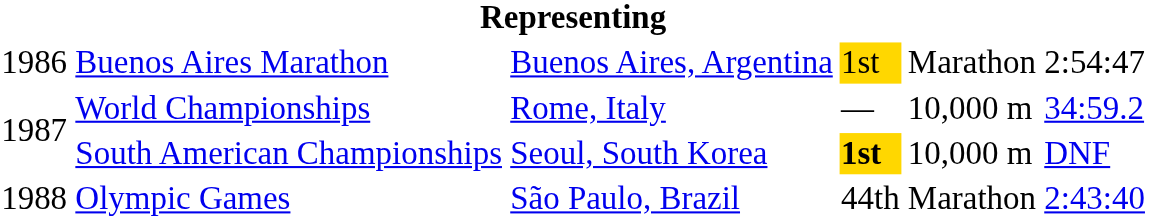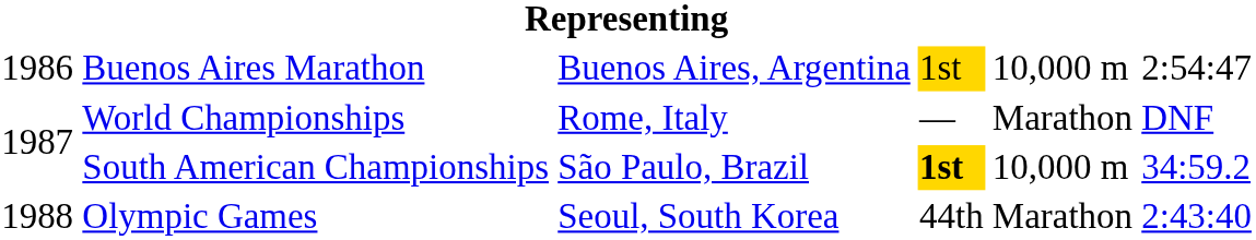 <table>
 <tr>
 <th colspan="6">Representing </th>
 </tr>
 <tr>
 <td>1986</td>
 <td><a href='#'>Buenos Aires Marathon</a></td>
 <td><a href='#'>Buenos Aires, Argentina</a></td>
 <td bgcolor="gold">1st</td>
-<td>Marathon</td>
+<td>10,000 m</td>
 <td>2:54:47</td>
 </tr>
 <tr>
 <td rowspan=2>1987</td>
 <td><a href='#'>World Championships</a></td>
 <td><a href='#'>Rome, Italy</a></td>
 <td>—</td>
+<td>Marathon</td>
+<td><a href='#'>DNF</a></td>
+</tr>
+<tr>
+<td><a href='#'>South American Championships</a></td>
+<td><a href='#'>São Paulo, Brazil</a></td>
+<td bgcolor=gold><strong>1st</strong></td>
 <td>10,000 m</td>
 <td><a href='#'>34:59.2</a></td>
 </tr>
 <tr>
-<td><a href='#'>South American Championships</a></td>
-<td><a href='#'>Seoul, South Korea</a></td>
-<td bgcolor=gold><strong>1st</strong></td>
-<td>10,000 m</td>
-<td><a href='#'>DNF</a></td>
-</tr>
-<tr>
 <td>1988</td>
 <td><a href='#'>Olympic Games</a></td>
-<td><a href='#'>São Paulo, Brazil</a></td>
+<td><a href='#'>Seoul, South Korea</a></td>
 <td>44th</td>
 <td>Marathon</td>
 <td><a href='#'>2:43:40</a></td>
 </tr>
 </table>
